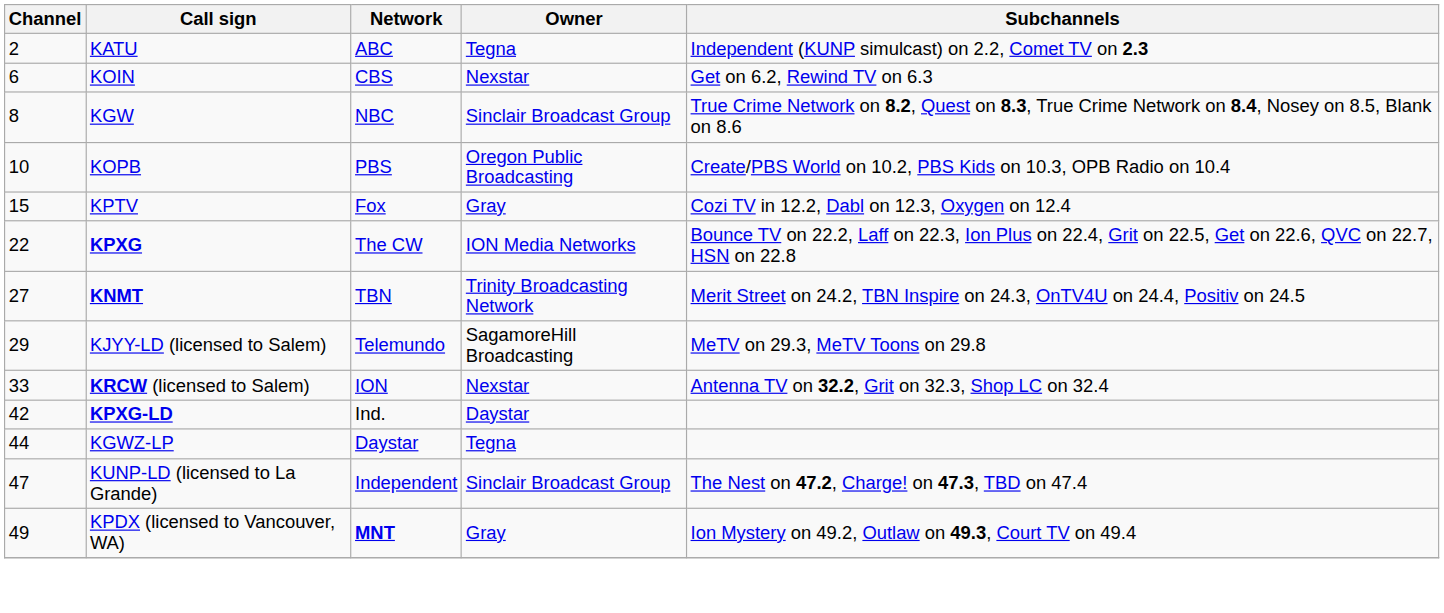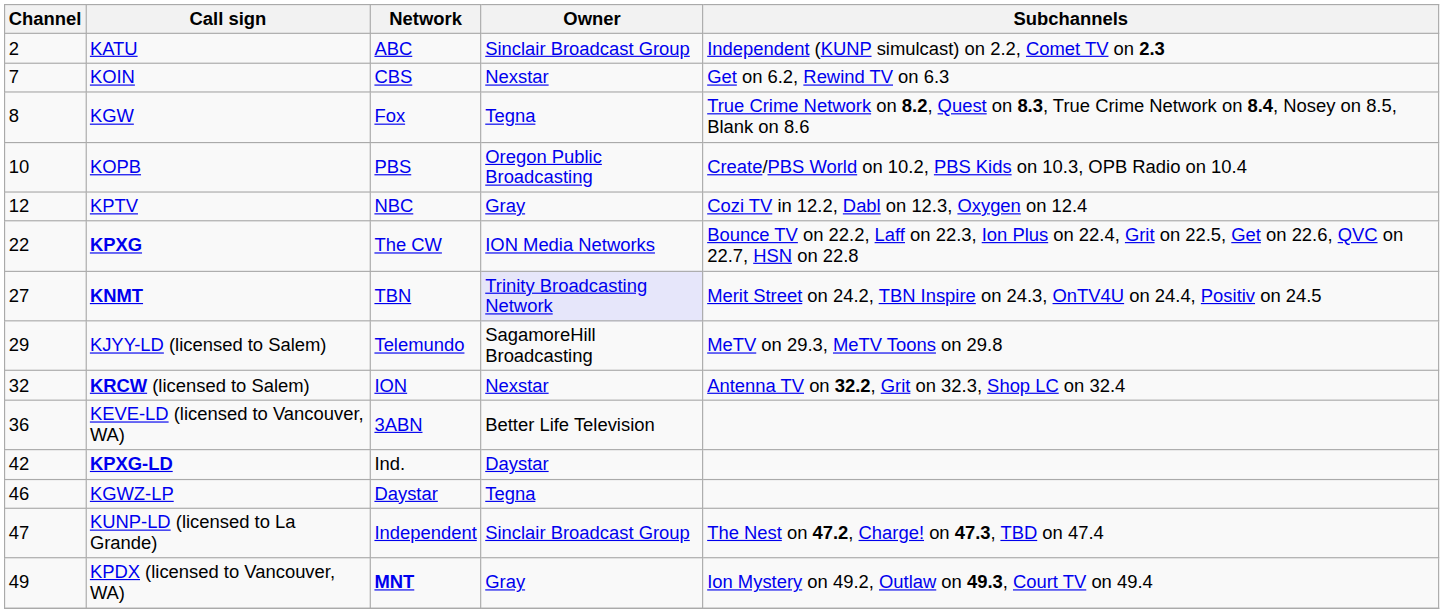 <table class="wikitable">
 <tr>
 <th>Channel</th>
 <th>Call sign</th>
 <th>Network</th>
 <th>Owner</th>
 <th>Subchannels</th>
 </tr>
 <tr>
 <td>2</td>
 <td><a href='#'>KATU</a></td>
 <td><a href='#'>ABC</a></td>
-<td><a href='#'>Tegna</a></td>
+<td><a href='#'>Sinclair Broadcast Group</a></td>
 <td><a href='#'>Independent</a> (<a href='#'>KUNP</a> simulcast) on 2.2, <a href='#'>Comet TV</a> on <strong>2.3</strong></td>
 </tr>
 <tr>
-<td>6</td>
+<td>7</td>
 <td><a href='#'>KOIN</a></td>
 <td><a href='#'>CBS</a></td>
 <td><a href='#'>Nexstar</a></td>
 <td><a href='#'>Get</a> on 6.2, <a href='#'>Rewind TV</a> on 6.3</td>
 </tr>
 <tr>
 <td>8</td>
 <td><a href='#'>KGW</a></td>
-<td><a href='#'>NBC</a></td>
-<td><a href='#'>Sinclair Broadcast Group</a></td>
+<td><a href='#'>Fox</a></td>
+<td><a href='#'>Tegna</a></td>
 <td><a href='#'>True Crime Network</a> on <strong>8.2</strong>, <a href='#'>Quest</a> on <strong>8.3</strong>, True Crime Network on <strong>8.4</strong>, Nosey on 8.5, Blank on 8.6</td>
 </tr>
 <tr>
 <td>10</td>
 <td><a href='#'>KOPB</a></td>
 <td><a href='#'>PBS</a></td>
 <td><a href='#'>Oregon Public Broadcasting</a></td>
 <td><a href='#'>Create</a>/<a href='#'>PBS World</a> on 10.2, <a href='#'>PBS Kids</a> on 10.3, OPB Radio on 10.4</td>
 </tr>
 <tr>
-<td>15</td>
+<td>12</td>
 <td><a href='#'>KPTV</a></td>
-<td><a href='#'>Fox</a></td>
+<td><a href='#'>NBC</a></td>
 <td><a href='#'>Gray</a></td>
 <td><a href='#'>Cozi TV</a> in 12.2, <a href='#'>Dabl</a> on 12.3, <a href='#'>Oxygen</a> on 12.4</td>
 </tr>
 <tr>
 <td>22</td>
 <td><strong><a href='#'>KPXG</a></strong></td>
 <td><a href='#'>The CW</a></td>
 <td><a href='#'>ION Media Networks</a></td>
 <td><a href='#'>Bounce TV</a> on 22.2, <a href='#'>Laff</a> on 22.3, <a href='#'>Ion Plus</a> on 22.4, <a href='#'>Grit</a> on 22.5, <a href='#'>Get</a> on 22.6, <a href='#'>QVC</a> on 22.7, <a href='#'>HSN</a> on 22.8</td>
 </tr>
 <tr>
 <td>27</td>
 <td><strong><a href='#'>KNMT</a></strong></td>
 <td><a href='#'>TBN</a></td>
-<td><a href='#'>Trinity Broadcasting Network</a></td>
+<td style="background: lavender;"><a href='#'>Trinity Broadcasting Network</a></td>
 <td><a href='#'>Merit Street</a> on 24.2, <a href='#'>TBN Inspire</a> on 24.3, <a href='#'>OnTV4U</a> on  24.4, <a href='#'>Positiv</a> on 24.5</td>
 </tr>
 <tr>
 <td>29</td>
 <td><a href='#'>KJYY-LD</a> (licensed to Salem)</td>
 <td><a href='#'>Telemundo</a></td>
 <td>SagamoreHill Broadcasting</td>
 <td><a href='#'>MeTV</a> on 29.3, <a href='#'>MeTV Toons</a> on 29.8</td>
 </tr>
 <tr>
-<td>33</td>
+<td>32</td>
 <td><strong><a href='#'>KRCW</a></strong> (licensed to Salem)</td>
 <td><a href='#'>ION</a></td>
 <td><a href='#'>Nexstar</a></td>
 <td><a href='#'>Antenna TV</a> on <strong>32.2</strong>, <a href='#'>Grit</a> on 32.3, <a href='#'>Shop LC</a> on 32.4</td>
+</tr>
+<tr>
+<td>36</td>
+<td><a href='#'>KEVE-LD</a> (licensed to Vancouver, WA)</td>
+<td><a href='#'>3ABN</a></td>
+<td>Better Life Television</td>
+<td></td>
 </tr>
 <tr>
 <td>42</td>
 <td><strong><a href='#'>KPXG-LD</a></strong></td>
 <td>Ind.</td>
 <td><a href='#'>Daystar</a></td>
 <td></td>
 </tr>
 <tr>
-<td>44</td>
+<td>46</td>
 <td><a href='#'>KGWZ-LP</a></td>
 <td><a href='#'>Daystar</a></td>
 <td><a href='#'>Tegna</a></td>
 <td></td>
 </tr>
 <tr>
 <td>47</td>
 <td><a href='#'>KUNP-LD</a> (licensed to La Grande)</td>
 <td><a href='#'>Independent</a></td>
 <td><a href='#'>Sinclair Broadcast Group</a></td>
 <td><a href='#'>The Nest</a> on <strong>47.2</strong>, <a href='#'>Charge!</a> on <strong>47.3</strong>, <a href='#'>TBD</a> on 47.4</td>
 </tr>
 <tr>
 <td>49</td>
 <td><a href='#'>KPDX</a> (licensed to Vancouver, WA)</td>
 <td><strong><a href='#'>MNT</a></strong></td>
 <td><a href='#'>Gray</a></td>
 <td><a href='#'>Ion Mystery</a> on 49.2, <a href='#'>Outlaw</a> on <strong>49.3</strong>, <a href='#'>Court TV</a> on 49.4</td>
 </tr>
 <tr>
 </tr>
 </table>
